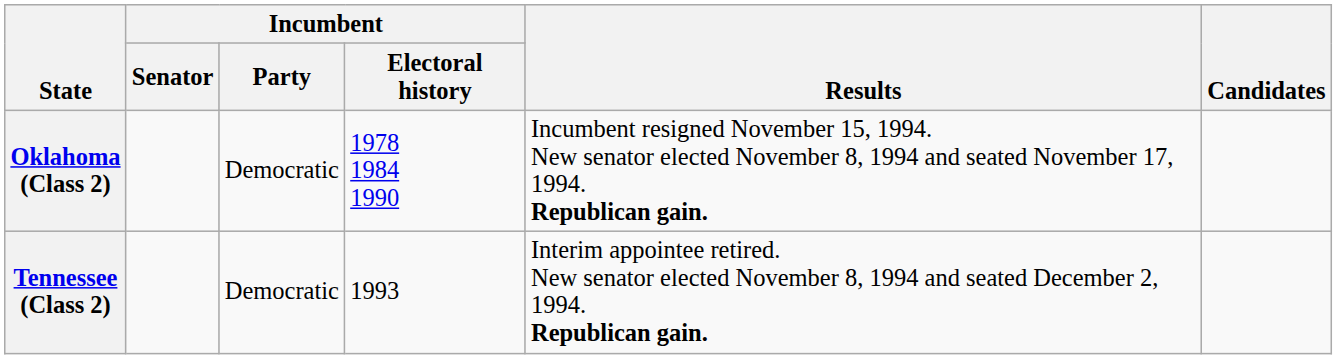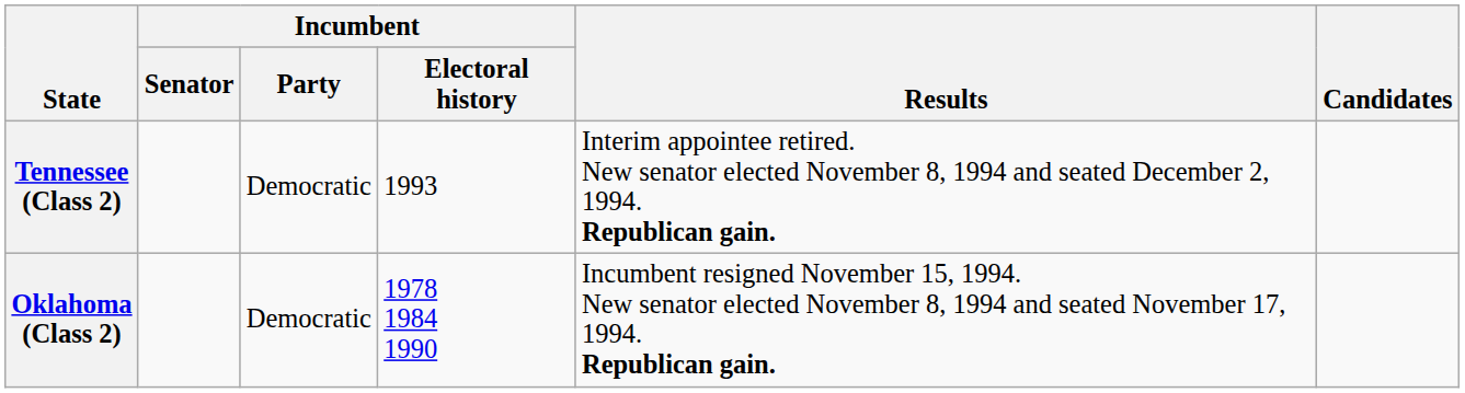 <table class="wikitable sortable">
 <tr valign=bottom>
 <th rowspan=2>State</th>
 <th colspan=3>Incumbent</th>
 <th rowspan=2>Results</th>
 <th rowspan=2>Candidates</th>
 </tr>
 <tr>
 <th>Senator</th>
 <th>Party</th>
 <th>Electoral history</th>
 </tr>
 <tr>
+<th><a href='#'>Tennessee</a><br>(Class 2)</th>
+<td></td>
+<td>Democratic</td>
+<td data-sort-value=1993>1993 </td>
+<td>Interim appointee retired.<br>New senator elected November 8, 1994 and seated December 2, 1994.<br><strong>Republican gain.</strong></td>
+<td nowrap></td>
+</tr>
+<tr>
 <th><a href='#'>Oklahoma</a><br>(Class 2)</th>
 <td></td>
 <td>Democratic</td>
 <td data-sort-value=1978><a href='#'>1978</a><br><a href='#'>1984</a><br><a href='#'>1990</a></td>
 <td>Incumbent resigned November 15, 1994.<br>New senator elected November 8, 1994 and seated November 17, 1994.<br><strong>Republican gain.</strong></td>
 <td nowrap></td>
 </tr>
-<tr>
-<th><a href='#'>Tennessee</a><br>(Class 2)</th>
-<td></td>
-<td>Democratic</td>
-<td data-sort-value=1993>1993 </td>
-<td>Interim appointee retired.<br>New senator elected November 8, 1994 and seated December 2, 1994.<br><strong>Republican gain.</strong></td>
-<td nowrap></td>
-</tr>
 </table>
